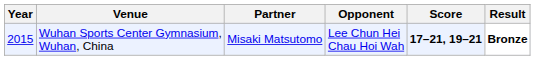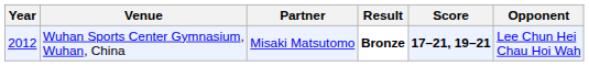 <table class="sortable wikitable" style="font-size: 90%;">
 <tr>
 <th>Year</th>
 <th>Venue</th>
 <th>Partner</th>
+<th>Result</th>
+<th>Score</th>
 <th>Opponent</th>
-<th>Score</th>
-<th>Result</th>
 </tr>
 <tr style="background:#ECF2FF">
-<td align="center"><a href='#'>2015</a></td>
+<td align="center"><a href='#'>2012</a></td>
 <td align="left"><a href='#'>Wuhan Sports Center Gymnasium</a>,<br><a href='#'>Wuhan</a>, China</td>
 <td align="left"> <a href='#'>Misaki Matsutomo</a></td>
+<td style="text-align:left; background:white"> <strong>Bronze</strong></td>
+<td align="left"><strong>17–21, 19–21</strong></td>
 <td align="left"> <a href='#'>Lee Chun Hei</a><br> <a href='#'>Chau Hoi Wah</a></td>
-<td align="left"><strong>17–21, 19–21</strong></td>
-<td style="text-align:left; background:white"> <strong>Bronze</strong></td>
 </tr>
 </table>
